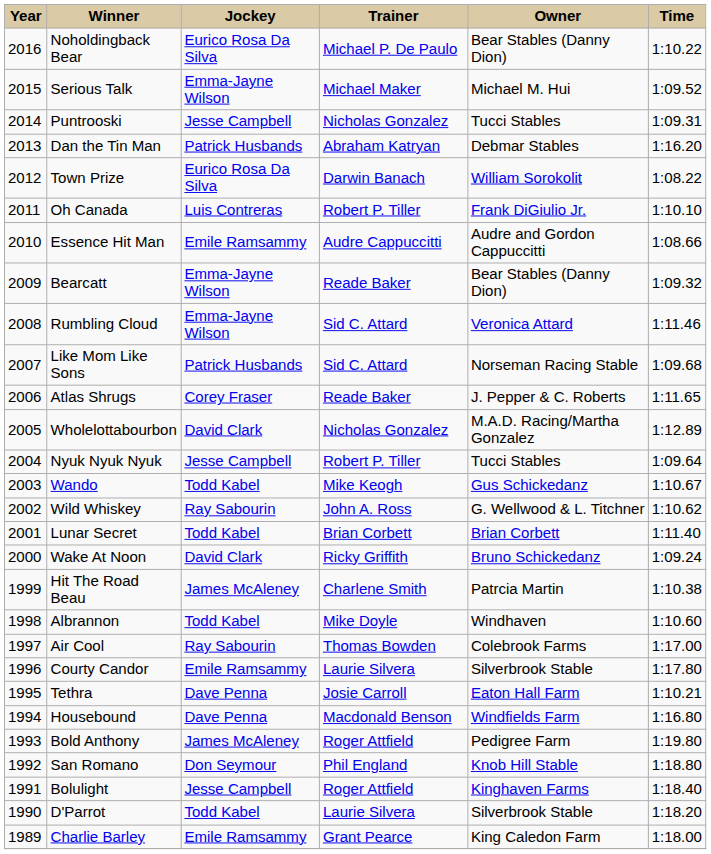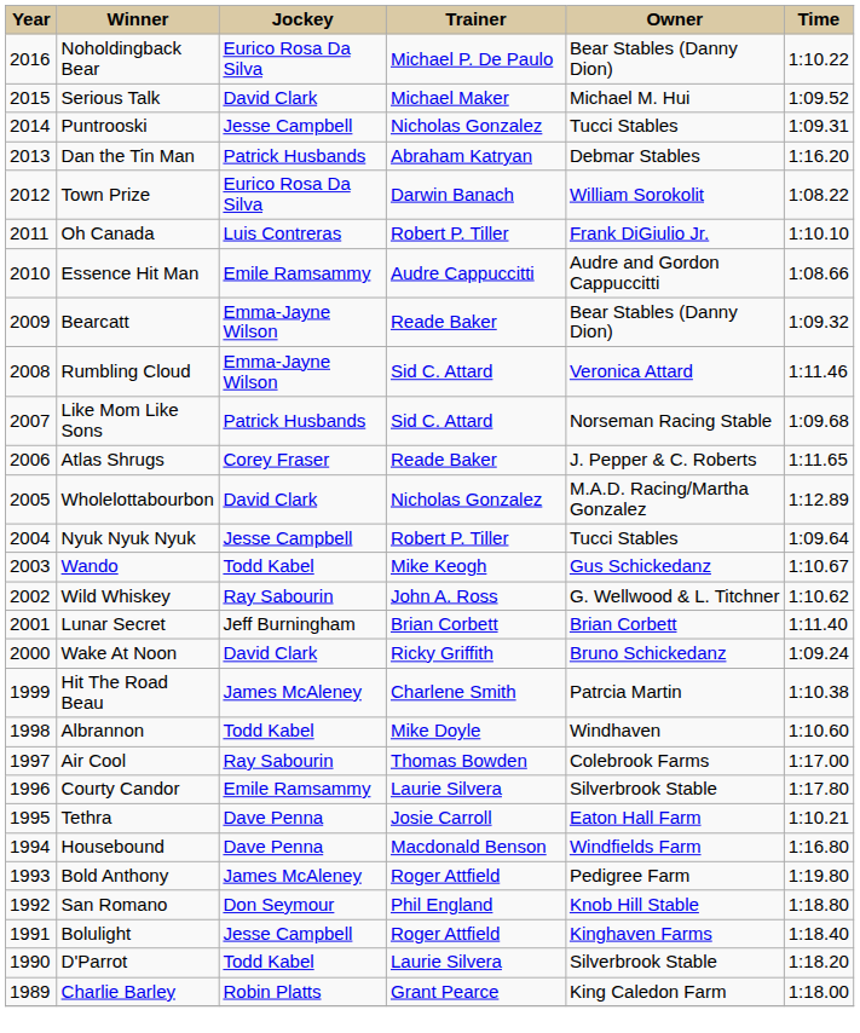 <table class="wikitable sortable">
 <tr>
 <th style="background-color:#DACAA5; width:38px">Year <br></th>
 <th style="background-color:#DACAA5; width:135px">Winner <br></th>
 <th style="background-color:#DACAA5; width:140px">Jockey <br></th>
 <th style="background-color:#DACAA5; width:150px">Trainer <br></th>
 <th style="background-color:#DACAA5; width:185px">Owner <br></th>
 <th style="background-color:#DACAA5">Time</th>
 </tr>
 <tr>
 <td>2016</td>
 <td>Noholdingback Bear</td>
 <td><a href='#'>Eurico Rosa Da Silva</a></td>
 <td><a href='#'>Michael P. De Paulo</a></td>
 <td>Bear Stables (Danny Dion)</td>
 <td>1:10.22</td>
 </tr>
 <tr>
 <td>2015</td>
 <td>Serious Talk</td>
-<td><a href='#'>Emma-Jayne Wilson</a></td>
+<td><a href='#'>David Clark</a></td>
 <td><a href='#'>Michael Maker</a></td>
 <td>Michael M. Hui</td>
 <td>1:09.52</td>
 </tr>
 <tr>
 <td>2014</td>
 <td>Puntrooski</td>
 <td><a href='#'>Jesse Campbell</a></td>
 <td><a href='#'>Nicholas Gonzalez</a></td>
 <td>Tucci Stables</td>
 <td>1:09.31</td>
 </tr>
 <tr>
 <td>2013</td>
 <td>Dan the Tin Man</td>
 <td><a href='#'>Patrick Husbands</a></td>
 <td><a href='#'>Abraham Katryan</a></td>
 <td>Debmar Stables</td>
 <td>1:16.20</td>
 </tr>
 <tr>
 <td>2012</td>
 <td>Town Prize</td>
 <td><a href='#'>Eurico Rosa Da Silva</a></td>
 <td><a href='#'>Darwin Banach</a></td>
 <td><a href='#'>William Sorokolit</a></td>
 <td>1:08.22</td>
 </tr>
 <tr>
 <td>2011</td>
 <td>Oh Canada</td>
 <td><a href='#'>Luis Contreras</a></td>
 <td><a href='#'>Robert P. Tiller</a></td>
 <td><a href='#'>Frank DiGiulio Jr.</a></td>
 <td>1:10.10</td>
 </tr>
 <tr>
 <td>2010</td>
 <td>Essence Hit Man</td>
 <td><a href='#'>Emile Ramsammy</a></td>
 <td><a href='#'>Audre Cappuccitti</a></td>
 <td>Audre and Gordon Cappuccitti</td>
 <td>1:08.66</td>
 </tr>
 <tr>
 <td>2009</td>
 <td>Bearcatt</td>
 <td><a href='#'>Emma-Jayne Wilson</a></td>
 <td><a href='#'>Reade Baker</a></td>
 <td>Bear Stables (Danny Dion)</td>
 <td>1:09.32</td>
 </tr>
 <tr>
 <td>2008</td>
 <td>Rumbling Cloud</td>
 <td><a href='#'>Emma-Jayne Wilson</a></td>
 <td><a href='#'>Sid C. Attard</a></td>
 <td><a href='#'>Veronica Attard</a></td>
 <td>1:11.46</td>
 </tr>
 <tr>
 <td>2007</td>
 <td>Like Mom Like Sons</td>
 <td><a href='#'>Patrick Husbands</a></td>
 <td><a href='#'>Sid C. Attard</a></td>
 <td>Norseman Racing Stable</td>
 <td>1:09.68</td>
 </tr>
 <tr>
 <td>2006</td>
 <td>Atlas Shrugs</td>
 <td><a href='#'>Corey Fraser</a></td>
 <td><a href='#'>Reade Baker</a></td>
 <td>J. Pepper & C. Roberts</td>
 <td>1:11.65</td>
 </tr>
 <tr>
 <td>2005</td>
 <td>Wholelottabourbon</td>
 <td><a href='#'>David Clark</a></td>
 <td><a href='#'>Nicholas Gonzalez</a></td>
 <td>M.A.D. Racing/Martha Gonzalez</td>
 <td>1:12.89</td>
 </tr>
 <tr>
 <td>2004</td>
 <td>Nyuk Nyuk Nyuk</td>
 <td><a href='#'>Jesse Campbell</a></td>
 <td><a href='#'>Robert P. Tiller</a></td>
 <td>Tucci Stables</td>
 <td>1:09.64</td>
 </tr>
 <tr>
 <td>2003</td>
 <td><a href='#'>Wando</a></td>
 <td><a href='#'>Todd Kabel</a></td>
 <td><a href='#'>Mike Keogh</a></td>
 <td><a href='#'>Gus Schickedanz</a></td>
 <td>1:10.67</td>
 </tr>
 <tr>
 <td>2002</td>
 <td>Wild Whiskey</td>
 <td><a href='#'>Ray Sabourin</a></td>
 <td><a href='#'>John A. Ross</a></td>
 <td>G. Wellwood & L. Titchner</td>
 <td>1:10.62</td>
 </tr>
 <tr>
 <td>2001</td>
 <td>Lunar Secret</td>
-<td><a href='#'>Todd Kabel</a></td>
+<td>Jeff Burningham</td>
 <td><a href='#'>Brian Corbett</a></td>
 <td><a href='#'>Brian Corbett</a></td>
 <td>1:11.40</td>
 </tr>
 <tr>
 <td>2000</td>
 <td>Wake At Noon</td>
 <td><a href='#'>David Clark</a></td>
 <td><a href='#'>Ricky Griffith</a></td>
 <td><a href='#'>Bruno Schickedanz</a></td>
 <td>1:09.24</td>
 </tr>
 <tr>
 <td>1999</td>
 <td>Hit The Road Beau</td>
 <td><a href='#'>James McAleney</a></td>
 <td><a href='#'>Charlene Smith</a></td>
 <td>Patrcia Martin</td>
 <td>1:10.38</td>
 </tr>
 <tr>
 <td>1998</td>
 <td>Albrannon</td>
 <td><a href='#'>Todd Kabel</a></td>
 <td><a href='#'>Mike Doyle</a></td>
 <td>Windhaven</td>
 <td>1:10.60</td>
 </tr>
 <tr>
 <td>1997</td>
 <td>Air Cool</td>
 <td><a href='#'>Ray Sabourin</a></td>
 <td><a href='#'>Thomas Bowden</a></td>
 <td>Colebrook Farms</td>
 <td>1:17.00</td>
 </tr>
 <tr>
 <td>1996</td>
 <td>Courty Candor</td>
 <td><a href='#'>Emile Ramsammy</a></td>
 <td><a href='#'>Laurie Silvera</a></td>
 <td>Silverbrook Stable</td>
 <td>1:17.80</td>
 </tr>
 <tr>
 <td>1995</td>
 <td>Tethra</td>
 <td><a href='#'>Dave Penna</a></td>
 <td><a href='#'>Josie Carroll</a></td>
 <td><a href='#'>Eaton Hall Farm</a></td>
 <td>1:10.21</td>
 </tr>
 <tr>
 <td>1994</td>
 <td>Housebound</td>
 <td><a href='#'>Dave Penna</a></td>
 <td><a href='#'>Macdonald Benson</a></td>
 <td><a href='#'>Windfields Farm</a></td>
 <td>1:16.80</td>
 </tr>
 <tr>
 <td>1993</td>
 <td>Bold Anthony</td>
 <td><a href='#'>James McAleney</a></td>
 <td><a href='#'>Roger Attfield</a></td>
 <td>Pedigree Farm</td>
 <td>1:19.80</td>
 </tr>
 <tr>
 <td>1992</td>
 <td>San Romano</td>
 <td><a href='#'>Don Seymour</a></td>
 <td><a href='#'>Phil England</a></td>
 <td><a href='#'>Knob Hill Stable</a></td>
 <td>1:18.80</td>
 </tr>
 <tr>
 <td>1991</td>
 <td>Bolulight</td>
 <td><a href='#'>Jesse Campbell</a></td>
 <td><a href='#'>Roger Attfield</a></td>
 <td><a href='#'>Kinghaven Farms</a></td>
 <td>1:18.40</td>
 </tr>
 <tr>
 <td>1990</td>
 <td>D'Parrot</td>
 <td><a href='#'>Todd Kabel</a></td>
 <td><a href='#'>Laurie Silvera</a></td>
 <td>Silverbrook Stable</td>
 <td>1:18.20</td>
 </tr>
 <tr>
 <td>1989</td>
 <td><a href='#'>Charlie Barley</a></td>
-<td><a href='#'>Emile Ramsammy</a></td>
+<td><a href='#'>Robin Platts</a></td>
 <td><a href='#'>Grant Pearce</a></td>
 <td>King Caledon Farm</td>
 <td>1:18.00</td>
 </tr>
 <tr>
 </tr>
 </table>
